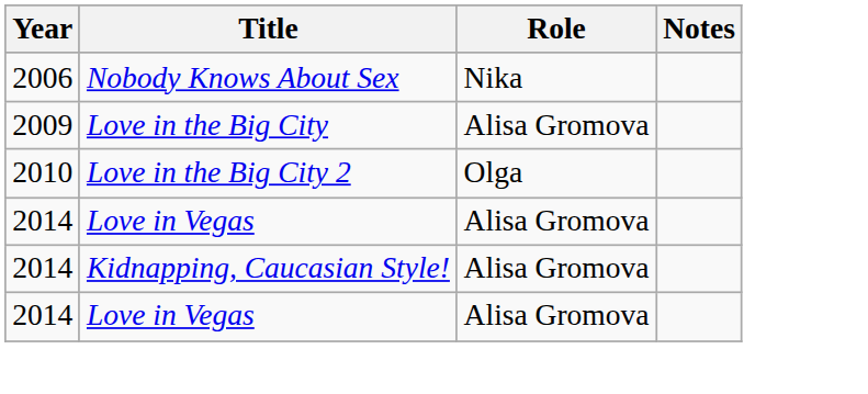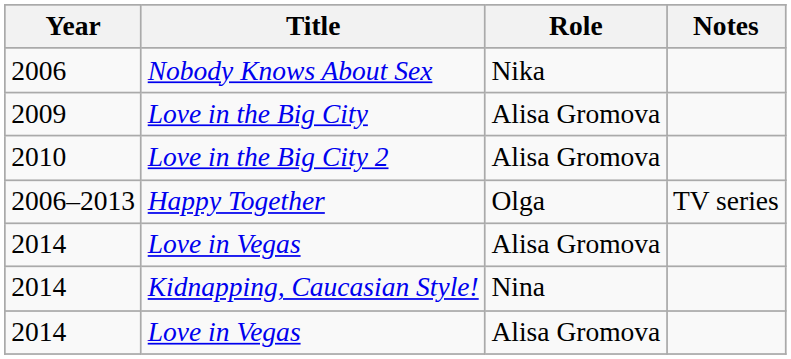 <table class="wikitable sortable">
 <tr>
 <th>Year</th>
 <th>Title</th>
 <th>Role</th>
 <th>Notes</th>
 </tr>
 <tr>
 <td>2006</td>
 <td><em><a href='#'>Nobody Knows About Sex</a></em></td>
 <td>Nika</td>
 <td></td>
 </tr>
 <tr>
 <td>2009</td>
 <td><em><a href='#'>Love in the Big City</a></em></td>
 <td>Alisa Gromova</td>
 <td></td>
 </tr>
 <tr>
 <td>2010</td>
 <td><em><a href='#'>Love in the Big City 2</a></em></td>
+<td>Alisa Gromova</td>
+<td></td>
+</tr>
+<tr>
+<td>2006–2013</td>
+<td><em><a href='#'>Happy Together</a></em></td>
 <td>Olga</td>
-<td></td>
+<td>TV series</td>
 </tr>
 <tr>
 <td>2014</td>
 <td><em><a href='#'>Love in Vegas</a></em></td>
 <td>Alisa Gromova</td>
 <td></td>
 </tr>
 <tr>
 <td>2014</td>
 <td><em><a href='#'>Kidnapping, Caucasian Style!</a></em></td>
-<td>Alisa Gromova</td>
+<td>Nina</td>
 <td></td>
 </tr>
 <tr>
 <td>2014</td>
 <td><em><a href='#'>Love in Vegas</a></em></td>
 <td>Alisa Gromova</td>
 <td></td>
 </tr>
 </table>
